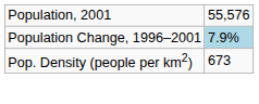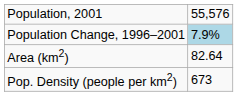 <table class="wikitable">
 <tr>
 <td>Population, 2001</td>
 <td>55,576</td>
 </tr>
 <tr>
 <td>Population Change, 1996–2001</td>
 <td style="background: lightblue;">7.9%</td>
 </tr>
 <tr>
+<td>Area (km<sup>2</sup>)</td>
+<td>82.64</td>
+</tr>
+<tr>
 <td>Pop. Density (people per km<sup>2</sup>)</td>
 <td>673</td>
 </tr>
 </table>
